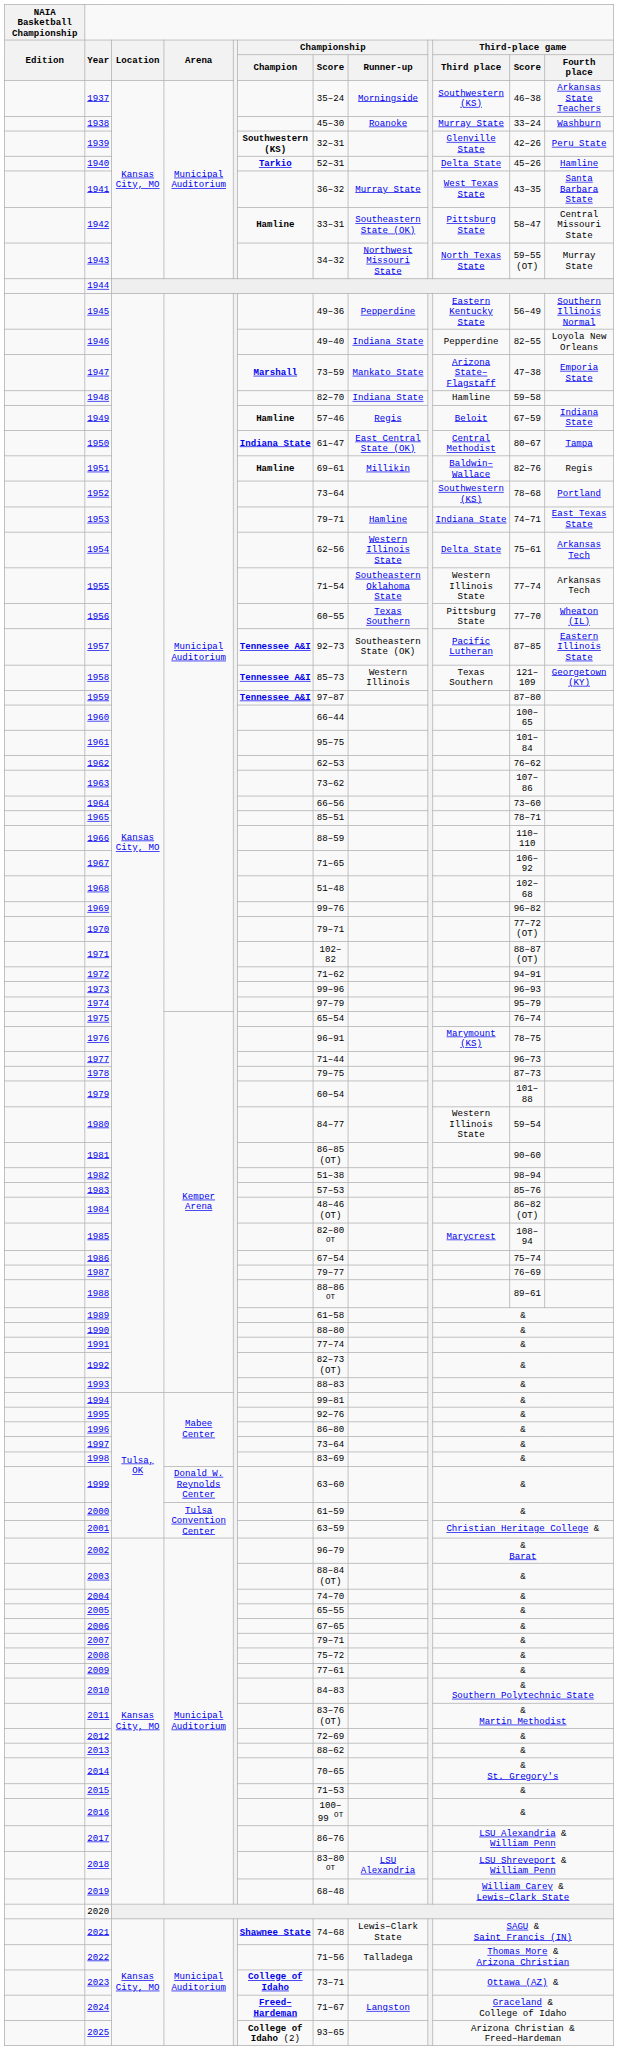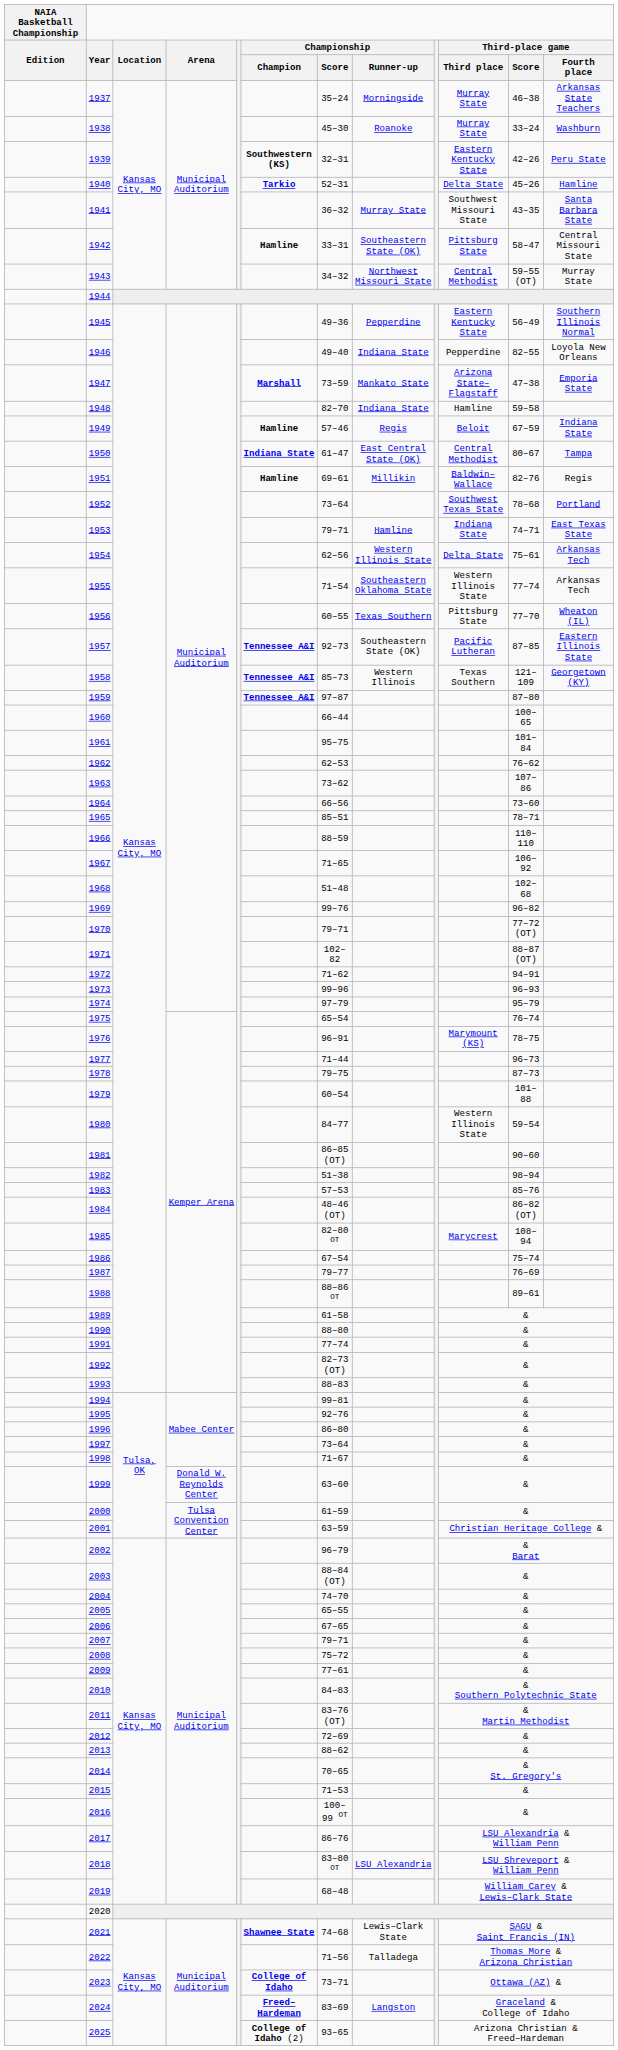 <table class="wikitable" style="text-align:center">
 <tr>
 <th style=>NAIA Basketball Championship</th>
 </tr>
 <tr>
 <th rowspan=2>Edition</th>
 <th rowspan=2>Year</th>
 <th rowspan=2>Location</th>
 <th rowspan=2>Arena</th>
 <th rowspan=9></th>
 <th colspan=3>Championship</th>
 <th rowspan=9></th>
 <th colspan=3>Third-place game</th>
 </tr>
 <tr>
 <th>Champion</th>
 <th>Score</th>
 <th>Runner-up</th>
 <th>Third place</th>
 <th>Score</th>
 <th>Fourth place</th>
 </tr>
 <tr>
 <td></td>
 <td><a href='#'>1937</a></td>
 <td rowspan="7"><a href='#'>Kansas City, MO</a></td>
 <td rowspan="7"><a href='#'>Municipal Auditorium</a></td>
 <td></td>
 <td>35–24 </td>
 <td><a href='#'>Morningside</a></td>
-<td><a href='#'>Southwestern (KS)</a></td>
+<td><a href='#'>Murray State</a></td>
 <td>46–38</td>
 <td><a href='#'>Arkansas State Teachers</a></td>
 </tr>
 <tr>
 <td></td>
 <td><a href='#'>1938</a></td>
 <td></td>
 <td>45–30</td>
 <td><a href='#'>Roanoke</a></td>
 <td><a href='#'>Murray State</a></td>
 <td>33–24</td>
 <td><a href='#'>Washburn</a></td>
 </tr>
 <tr>
 <td></td>
 <td><a href='#'>1939</a></td>
 <td><strong>Southwestern (KS)</strong></td>
 <td>32–31</td>
 <td></td>
-<td><a href='#'>Glenville State</a></td>
+<td><a href='#'>Eastern Kentucky State</a></td>
 <td>42–26</td>
 <td><a href='#'>Peru State</a></td>
 </tr>
 <tr>
 <td></td>
 <td><a href='#'>1940</a></td>
 <td><strong><a href='#'>Tarkio</a></strong></td>
 <td>52–31</td>
 <td></td>
 <td><a href='#'>Delta State</a></td>
 <td>45–26</td>
 <td><a href='#'>Hamline</a></td>
 </tr>
 <tr>
 <td></td>
 <td><a href='#'>1941</a></td>
 <td></td>
 <td>36–32</td>
 <td><a href='#'>Murray State</a></td>
-<td><a href='#'>West Texas State</a></td>
+<td>Southwest Missouri State</td>
 <td>43–35</td>
 <td><a href='#'>Santa Barbara State</a></td>
 </tr>
 <tr>
 <td></td>
 <td><a href='#'>1942</a></td>
 <td><strong>Hamline</strong></td>
 <td>33–31</td>
 <td><a href='#'>Southeastern State (OK)</a></td>
 <td><a href='#'>Pittsburg State</a></td>
 <td>58–47</td>
 <td>Central Missouri State</td>
 </tr>
 <tr>
 <td></td>
 <td><a href='#'>1943</a></td>
 <td></td>
 <td>34–32</td>
 <td><a href='#'>Northwest Missouri State</a></td>
-<td><a href='#'>North Texas State</a></td>
+<td><a href='#'>Central Methodist</a></td>
 <td>59–55 (OT)</td>
 <td>Murray State</td>
 </tr>
 <tr>
 <td></td>
 <td><a href='#'>1944</a></td>
 <td colspan=10 style=background:#efefef></td>
 </tr>
 <tr>
 <td></td>
 <td><a href='#'>1945</a></td>
 <td rowspan="49"><a href='#'>Kansas City, MO</a></td>
 <td rowspan="30"><a href='#'>Municipal Auditorium</a></td>
 <th rowspan=75></th>
 <td></td>
 <td>49–36</td>
 <td><a href='#'>Pepperdine</a></td>
 <th rowspan=75></th>
 <td><a href='#'>Eastern Kentucky State</a></td>
 <td>56–49</td>
 <td><a href='#'>Southern Illinois Normal</a></td>
 </tr>
 <tr>
 <td></td>
 <td><a href='#'>1946</a></td>
 <td></td>
 <td>49–40</td>
 <td><a href='#'>Indiana State</a></td>
 <td>Pepperdine</td>
 <td>82–55</td>
 <td>Loyola New Orleans</td>
 </tr>
 <tr>
 <td></td>
 <td><a href='#'>1947</a></td>
 <td><a href='#'><strong>Marshall</strong></a></td>
 <td>73–59</td>
 <td><a href='#'>Mankato State</a></td>
 <td><a href='#'>Arizona State–Flagstaff</a></td>
 <td>47–38</td>
 <td><a href='#'>Emporia State</a></td>
 </tr>
 <tr>
 <td></td>
 <td><a href='#'>1948</a></td>
 <td></td>
 <td>82–70</td>
 <td><a href='#'>Indiana State</a></td>
 <td>Hamline</td>
 <td>59–58</td>
 <td></td>
 </tr>
 <tr>
 <td></td>
 <td><a href='#'>1949</a></td>
 <td><strong>Hamline</strong></td>
 <td>57–46</td>
 <td><a href='#'>Regis</a></td>
 <td><a href='#'>Beloit</a></td>
 <td>67–59</td>
 <td><a href='#'>Indiana State</a></td>
 </tr>
 <tr>
 <td></td>
 <td><a href='#'>1950</a></td>
 <td><a href='#'><strong>Indiana State</strong></a></td>
 <td>61–47</td>
 <td><a href='#'>East Central State (OK)</a></td>
 <td><a href='#'>Central Methodist</a></td>
 <td>80–67</td>
 <td><a href='#'>Tampa</a></td>
 </tr>
 <tr>
 <td></td>
 <td><a href='#'>1951</a></td>
 <td><strong>Hamline</strong></td>
 <td>69–61</td>
 <td><a href='#'>Millikin</a></td>
 <td><a href='#'>Baldwin–Wallace</a></td>
 <td>82–76</td>
 <td>Regis</td>
 </tr>
 <tr>
 <td></td>
 <td><a href='#'>1952</a></td>
 <td></td>
 <td>73–64</td>
 <td></td>
-<td><a href='#'>Southwestern (KS)</a></td>
+<td><a href='#'>Southwest Texas State</a></td>
 <td>78–68</td>
 <td><a href='#'>Portland</a></td>
 </tr>
 <tr>
 <td></td>
 <td><a href='#'>1953</a></td>
 <td></td>
 <td>79–71</td>
 <td><a href='#'>Hamline</a></td>
 <td><a href='#'>Indiana State</a></td>
 <td>74–71</td>
 <td><a href='#'>East Texas State</a></td>
 </tr>
 <tr>
 <td></td>
 <td><a href='#'>1954</a></td>
 <td></td>
 <td>62–56</td>
 <td><a href='#'>Western Illinois State</a></td>
 <td><a href='#'>Delta State</a></td>
 <td>75–61</td>
 <td><a href='#'>Arkansas Tech</a></td>
 </tr>
 <tr>
 <td></td>
 <td><a href='#'>1955</a></td>
 <td></td>
 <td>71–54</td>
 <td><a href='#'>Southeastern Oklahoma State</a></td>
 <td>Western Illinois State</td>
 <td>77–74</td>
 <td>Arkansas Tech</td>
 </tr>
 <tr>
 <td></td>
 <td><a href='#'>1956</a></td>
 <td></td>
 <td>60–55</td>
 <td><a href='#'>Texas Southern</a></td>
 <td>Pittsburg State</td>
 <td>77–70</td>
 <td><a href='#'>Wheaton (IL)</a></td>
 </tr>
 <tr>
 <td></td>
 <td><a href='#'>1957</a></td>
 <td><a href='#'><strong>Tennessee A&I</strong></a></td>
 <td>92–73</td>
 <td>Southeastern State (OK)</td>
 <td><a href='#'>Pacific Lutheran</a></td>
 <td>87–85</td>
 <td><a href='#'>Eastern Illinois State</a></td>
 </tr>
 <tr>
 <td></td>
 <td><a href='#'>1958</a></td>
 <td><a href='#'><strong>Tennessee A&I</strong></a></td>
 <td>85–73</td>
 <td>Western Illinois</td>
 <td>Texas Southern</td>
 <td>121–109</td>
 <td><a href='#'>Georgetown (KY)</a></td>
 </tr>
 <tr>
 <td></td>
 <td><a href='#'>1959</a></td>
 <td><a href='#'><strong>Tennessee A&I</strong></a></td>
 <td>97–87</td>
 <td></td>
 <td></td>
 <td>87–80</td>
 <td></td>
 </tr>
 <tr>
 <td></td>
 <td><a href='#'>1960</a></td>
 <td></td>
 <td>66–44</td>
 <td></td>
 <td></td>
 <td>100–65</td>
 <td></td>
 </tr>
 <tr>
 <td></td>
 <td><a href='#'>1961</a></td>
 <td></td>
 <td>95–75</td>
 <td></td>
 <td></td>
 <td>101–84</td>
 <td></td>
 </tr>
 <tr>
 <td></td>
 <td><a href='#'>1962</a></td>
 <td></td>
 <td>62–53</td>
 <td></td>
 <td></td>
 <td>76–62</td>
 <td></td>
 </tr>
 <tr>
 <td></td>
 <td><a href='#'>1963</a></td>
 <td></td>
 <td>73–62</td>
 <td></td>
 <td></td>
 <td>107–86</td>
 <td></td>
 </tr>
 <tr>
 <td></td>
 <td><a href='#'>1964</a></td>
 <td></td>
 <td>66–56</td>
 <td></td>
 <td></td>
 <td>73–60</td>
 <td></td>
 </tr>
 <tr>
 <td></td>
 <td><a href='#'>1965</a></td>
 <td></td>
 <td>85–51</td>
 <td></td>
 <td></td>
 <td>78–71</td>
 <td></td>
 </tr>
 <tr>
 <td></td>
 <td><a href='#'>1966</a></td>
 <td></td>
 <td>88–59</td>
 <td></td>
 <td></td>
 <td>110–110</td>
 <td></td>
 </tr>
 <tr>
 <td></td>
 <td><a href='#'>1967</a></td>
 <td></td>
 <td>71–65</td>
 <td></td>
 <td></td>
 <td>106–92</td>
 <td></td>
 </tr>
 <tr>
 <td></td>
 <td><a href='#'>1968</a></td>
 <td></td>
 <td>51–48</td>
 <td></td>
 <td></td>
 <td>102–68</td>
 <td></td>
 </tr>
 <tr>
 <td></td>
 <td><a href='#'>1969</a></td>
 <td></td>
 <td>99–76</td>
 <td></td>
 <td></td>
 <td>96–82</td>
 <td></td>
 </tr>
 <tr>
 <td></td>
 <td><a href='#'>1970</a></td>
 <td></td>
 <td>79–71</td>
 <td></td>
 <td></td>
 <td>77–72 (OT)</td>
 <td></td>
 </tr>
 <tr>
 <td></td>
 <td><a href='#'>1971</a></td>
 <td></td>
 <td>102–82</td>
 <td></td>
 <td></td>
 <td>88–87 (OT)</td>
 <td></td>
 </tr>
 <tr>
 <td></td>
 <td><a href='#'>1972</a></td>
 <td></td>
 <td>71–62</td>
 <td></td>
 <td></td>
 <td>94–91</td>
 <td></td>
 </tr>
 <tr>
 <td></td>
 <td><a href='#'>1973</a></td>
 <td></td>
 <td>99–96</td>
 <td></td>
 <td></td>
 <td>96–93</td>
 <td></td>
 </tr>
 <tr>
 <td></td>
 <td><a href='#'>1974</a></td>
 <td></td>
 <td>97–79</td>
 <td></td>
 <td></td>
 <td>95–79</td>
 <td></td>
 </tr>
 <tr>
 <td></td>
 <td><a href='#'>1975</a></td>
 <td rowspan="19"><a href='#'>Kemper Arena</a></td>
 <td></td>
 <td>65–54</td>
 <td></td>
 <td></td>
 <td>76–74</td>
 <td></td>
 </tr>
 <tr>
 <td></td>
 <td><a href='#'>1976</a></td>
 <td></td>
 <td>96–91</td>
 <td></td>
 <td><a href='#'>Marymount (KS)</a></td>
 <td>78–75</td>
 <td></td>
 </tr>
 <tr>
 <td></td>
 <td><a href='#'>1977</a></td>
 <td></td>
 <td>71–44</td>
 <td></td>
 <td></td>
 <td>96–73</td>
 <td></td>
 </tr>
 <tr>
 <td></td>
 <td><a href='#'>1978</a></td>
 <td></td>
 <td>79–75</td>
 <td></td>
 <td></td>
 <td>87–73</td>
 <td></td>
 </tr>
 <tr>
 <td></td>
 <td><a href='#'>1979</a></td>
 <td></td>
 <td>60–54</td>
 <td></td>
 <td></td>
 <td>101–88</td>
 <td></td>
 </tr>
 <tr>
 <td></td>
 <td><a href='#'>1980</a></td>
 <td></td>
 <td>84–77</td>
 <td></td>
 <td>Western Illinois State</td>
 <td>59–54</td>
 <td></td>
 </tr>
 <tr>
 <td></td>
 <td><a href='#'>1981</a></td>
 <td></td>
 <td>86–85 (OT)</td>
 <td></td>
 <td></td>
 <td>90–60</td>
 <td></td>
 </tr>
 <tr>
 <td></td>
 <td><a href='#'>1982</a></td>
 <td></td>
 <td>51–38</td>
 <td></td>
 <td></td>
 <td>98–94</td>
 <td></td>
 </tr>
 <tr>
 <td></td>
 <td><a href='#'>1983</a></td>
 <td></td>
 <td>57–53</td>
 <td></td>
 <td></td>
 <td>85–76</td>
 <td></td>
 </tr>
 <tr>
 <td></td>
 <td><a href='#'>1984</a></td>
 <td></td>
 <td>48–46 (OT)</td>
 <td></td>
 <td></td>
 <td>86–82 (OT)</td>
 <td></td>
 </tr>
 <tr>
 <td></td>
 <td><a href='#'>1985</a></td>
 <td></td>
 <td>82–80 <sup>OT</sup></td>
 <td></td>
 <td><a href='#'>Marycrest</a></td>
 <td>108–94</td>
 <td></td>
 </tr>
 <tr>
 <td></td>
 <td><a href='#'>1986</a></td>
 <td></td>
 <td>67–54</td>
 <td></td>
 <td></td>
 <td>75–74</td>
 <td></td>
 </tr>
 <tr>
 <td></td>
 <td><a href='#'>1987</a></td>
 <td></td>
 <td>79–77</td>
 <td></td>
 <td></td>
 <td>76–69</td>
 <td></td>
 </tr>
 <tr>
 <td></td>
 <td><a href='#'>1988</a></td>
 <td></td>
 <td>88–86 <sup>OT</sup></td>
 <td></td>
 <td></td>
 <td>89–61</td>
 <td></td>
 </tr>
 <tr>
 <td></td>
 <td><a href='#'>1989</a></td>
 <td></td>
 <td>61–58</td>
 <td></td>
 <td colspan=3> &<br></td>
 </tr>
 <tr>
 <td></td>
 <td><a href='#'>1990</a></td>
 <td></td>
 <td>88–80</td>
 <td></td>
 <td colspan=3> & <br></td>
 </tr>
 <tr>
 <td></td>
 <td><a href='#'>1991</a></td>
 <td></td>
 <td>77–74</td>
 <td></td>
 <td colspan=3> &<br></td>
 </tr>
 <tr>
 <td></td>
 <td><a href='#'>1992</a></td>
 <td></td>
 <td>82–73 (OT)</td>
 <td></td>
 <td colspan=3> &<br></td>
 </tr>
 <tr>
 <td></td>
 <td><a href='#'>1993</a></td>
 <td></td>
 <td>88–83</td>
 <td></td>
 <td colspan=3> &<br></td>
 </tr>
 <tr>
 <td></td>
 <td><a href='#'>1994</a></td>
 <td rowspan="8"><a href='#'>Tulsa, OK</a></td>
 <td rowspan="5"><a href='#'>Mabee Center</a></td>
 <td></td>
 <td>99–81</td>
 <td></td>
 <td colspan=3> &<br></td>
 </tr>
 <tr>
 <td></td>
 <td><a href='#'>1995</a></td>
 <td></td>
 <td>92–76</td>
 <td></td>
 <td colspan=3> &<br></td>
 </tr>
 <tr>
 <td></td>
 <td><a href='#'>1996</a></td>
 <td></td>
 <td>86–80</td>
 <td></td>
 <td colspan=3> &<br></td>
 </tr>
 <tr>
 <td></td>
 <td><a href='#'>1997</a></td>
 <td></td>
 <td>73–64</td>
 <td></td>
 <td colspan=3> &<br></td>
 </tr>
 <tr>
 <td></td>
 <td><a href='#'>1998</a></td>
 <td></td>
-<td>83–69</td>
+<td>71–67</td>
 <td></td>
 <td colspan=3> &<br></td>
 </tr>
 <tr>
 <td></td>
 <td><a href='#'>1999</a></td>
 <td><a href='#'>Donald W. Reynolds Center</a></td>
 <td></td>
 <td>63–60</td>
 <td></td>
 <td colspan=3> &<br></td>
 </tr>
 <tr>
 <td></td>
 <td><a href='#'>2000</a></td>
 <td rowspan="2"><a href='#'>Tulsa Convention Center</a></td>
 <td></td>
 <td>61–59</td>
 <td></td>
 <td colspan=3> &<br></td>
 </tr>
 <tr>
 <td></td>
 <td><a href='#'>2001</a></td>
 <td></td>
 <td>63–59</td>
 <td></td>
 <td colspan=3><a href='#'>Christian Heritage College</a> &<br></td>
 </tr>
 <tr>
 <td></td>
 <td><a href='#'>2002</a></td>
 <td rowspan="18"><a href='#'>Kansas City, MO</a></td>
 <td rowspan="18"><a href='#'>Municipal Auditorium</a></td>
 <td></td>
 <td>96–79</td>
 <td></td>
 <td colspan=3> &<br><a href='#'>Barat</a></td>
 </tr>
 <tr>
 <td></td>
 <td><a href='#'>2003</a></td>
 <td></td>
 <td>88–84 (OT)</td>
 <td></td>
 <td colspan=3> &<br></td>
 </tr>
 <tr>
 <td></td>
 <td><a href='#'>2004</a></td>
 <td></td>
 <td>74–70</td>
 <td></td>
 <td colspan=3> &<br></td>
 </tr>
 <tr>
 <td></td>
 <td><a href='#'>2005</a></td>
 <td></td>
 <td>65–55</td>
 <td></td>
 <td colspan=3> &<br></td>
 </tr>
 <tr>
 <td></td>
 <td><a href='#'>2006</a></td>
 <td></td>
 <td>67–65</td>
 <td></td>
 <td colspan=3> &<br></td>
 </tr>
 <tr>
 <td></td>
 <td><a href='#'>2007</a></td>
 <td></td>
 <td>79–71</td>
 <td></td>
 <td colspan=3> &<br></td>
 </tr>
 <tr>
 <td></td>
 <td><a href='#'>2008</a></td>
 <td></td>
 <td>75–72</td>
 <td></td>
 <td colspan=3> &<br></td>
 </tr>
 <tr>
 <td></td>
 <td><a href='#'>2009</a></td>
 <td></td>
 <td>77–61</td>
 <td></td>
 <td colspan=3> &<br></td>
 </tr>
 <tr>
 <td></td>
 <td><a href='#'>2010</a></td>
 <td></td>
 <td>84–83</td>
 <td></td>
 <td colspan=3> &<br><a href='#'>Southern Polytechnic State</a></td>
 </tr>
 <tr>
 <td></td>
 <td><a href='#'>2011</a></td>
 <td></td>
 <td>83–76 (OT)</td>
 <td></td>
 <td colspan=3> &<br><a href='#'>Martin Methodist</a></td>
 </tr>
 <tr>
 <td></td>
 <td><a href='#'>2012</a></td>
 <td></td>
 <td>72–69</td>
 <td></td>
 <td colspan=3> &<br></td>
 </tr>
 <tr>
 <td></td>
 <td><a href='#'>2013</a></td>
 <td></td>
 <td>88–62</td>
 <td></td>
 <td colspan=3>  & <br></td>
 </tr>
 <tr>
 <td></td>
 <td><a href='#'>2014</a></td>
 <td></td>
 <td>70–65</td>
 <td></td>
 <td colspan=3> &<br><a href='#'>St. Gregory's</a></td>
 </tr>
 <tr>
 <td></td>
 <td><a href='#'>2015</a></td>
 <td></td>
 <td>71–53</td>
 <td></td>
 <td colspan=3> &<br></td>
 </tr>
 <tr>
 <td></td>
 <td><a href='#'>2016</a></td>
 <td></td>
 <td>100–99 <sup>OT</sup></td>
 <td></td>
 <td colspan=3> &<br></td>
 </tr>
 <tr>
 <td></td>
 <td><a href='#'>2017</a></td>
 <td></td>
 <td>86–76</td>
 <td></td>
 <td colspan=3><a href='#'>LSU Alexandria</a> &<br><a href='#'>William Penn</a></td>
 </tr>
 <tr>
 <td></td>
 <td><a href='#'>2018</a></td>
 <td></td>
 <td>83–80 <sup>OT</sup></td>
 <td><a href='#'>LSU Alexandria</a></td>
 <td colspan=3><a href='#'>LSU Shreveport</a> &<br><a href='#'>William Penn</a></td>
 </tr>
 <tr>
 <td></td>
 <td><a href='#'>2019</a></td>
 <td></td>
 <td>68–48</td>
 <td></td>
 <td colspan=3><a href='#'>William Carey</a> &<br><a href='#'>Lewis–Clark State</a></td>
 </tr>
 <tr>
 <td></td>
 <td>2020</td>
 <td colspan=10 style=background:#efefef></td>
 </tr>
 <tr>
 <td></td>
 <td><a href='#'>2021</a> </td>
 <td rowspan="99"><a href='#'>Kansas City, MO</a></td>
 <td rowspan="99"><a href='#'>Municipal Auditorium</a></td>
 <th rowspan=99></th>
 <td><strong><a href='#'>Shawnee State</a></strong></td>
 <td>74–68</td>
 <td>Lewis–Clark State</td>
 <th rowspan=99></th>
 <td colspan=3><a href='#'>SAGU</a> &<br><a href='#'>Saint Francis (IN)</a></td>
 </tr>
 <tr>
 <td></td>
 <td><a href='#'>2022</a></td>
 <td></td>
 <td>71–56</td>
 <td>Talladega</td>
 <td colspan=3><a href='#'>Thomas More</a> & <br><a href='#'>Arizona Christian</a></td>
 </tr>
 <tr>
 <td></td>
 <td><a href='#'>2023</a></td>
 <td><strong><a href='#'>College of Idaho</a></strong></td>
 <td>73–71</td>
 <td></td>
 <td colspan=3><a href='#'>Ottawa (AZ)</a> &<br></td>
 </tr>
 <tr>
 <td></td>
 <td><a href='#'>2024</a></td>
 <td><strong><a href='#'>Freed–Hardeman</a></strong></td>
-<td>71–67</td>
+<td>83–69</td>
 <td><a href='#'>Langston</a></td>
 <td colspan=3><a href='#'>Graceland</a> &<br>College of Idaho</td>
 </tr>
 <tr>
 <td></td>
 <td><a href='#'>2025</a></td>
 <td><strong>College of Idaho</strong> (2)</td>
 <td>93–65</td>
 <td></td>
 <td colspan=3>Arizona Christian &<br>Freed–Hardeman</td>
 </tr>
 </table>
